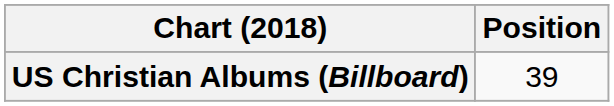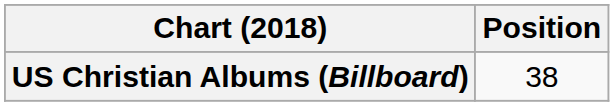 <table class="wikitable sortable plainrowheaders" style="text-align:center">
 <tr>
 <th scope="col">Chart (2018)</th>
 <th scope="col">Position</th>
 </tr>
 <tr>
 <th scope="row">US Christian Albums (<em>Billboard</em>)</th>
-<td>39</td>
+<td>38</td>
 </tr>
 </table>
